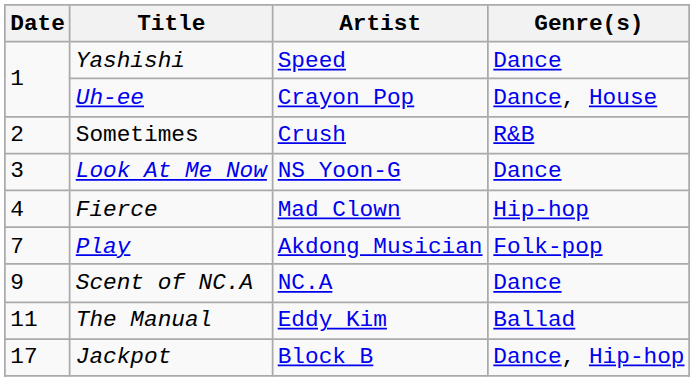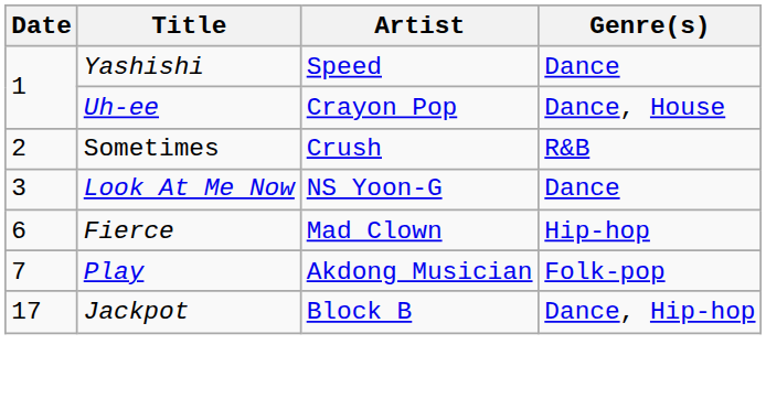 <table class="wikitable" style="text-align: left;">
 <tr>
 <th>Date</th>
 <th>Title</th>
 <th>Artist</th>
 <th>Genre(s)</th>
 </tr>
 <tr>
 <td rowspan="2">1</td>
 <td><em>Yashishi</em></td>
 <td><a href='#'>Speed</a></td>
 <td><a href='#'>Dance</a></td>
 </tr>
 <tr>
 <td><em><a href='#'>Uh-ee</a></em></td>
 <td><a href='#'>Crayon Pop</a></td>
 <td><a href='#'>Dance</a>, <a href='#'>House</a></td>
 </tr>
 <tr>
 <td rowspan="1">2</td>
 <td>Sometimes</td>
 <td><a href='#'>Crush</a></td>
 <td><a href='#'>R&B</a></td>
 </tr>
 <tr>
 <td>3</td>
 <td><em><a href='#'>Look At Me Now</a></em></td>
 <td><a href='#'>NS Yoon-G</a></td>
 <td><a href='#'>Dance</a></td>
 </tr>
 <tr>
-<td>4</td>
+<td>6</td>
 <td><em>Fierce</em></td>
 <td><a href='#'>Mad Clown</a></td>
 <td><a href='#'>Hip-hop</a></td>
 </tr>
 <tr>
 <td>7</td>
 <td><em><a href='#'>Play</a></em></td>
 <td><a href='#'>Akdong Musician</a></td>
 <td><a href='#'>Folk-pop</a></td>
 </tr>
 <tr>
-<td>9</td>
-<td><em>Scent of NC.A</em></td>
-<td><a href='#'>NC.A</a></td>
-<td><a href='#'>Dance</a></td>
-</tr>
-<tr>
-<td rowspan="1">11</td>
-<td><em>The Manual</em></td>
-<td><a href='#'>Eddy Kim</a></td>
-<td><a href='#'>Ballad</a></td>
-</tr>
-<tr>
 <td>17</td>
 <td><em>Jackpot</em></td>
 <td><a href='#'>Block B</a></td>
 <td><a href='#'>Dance</a>, <a href='#'>Hip-hop</a></td>
 </tr>
 </table>
